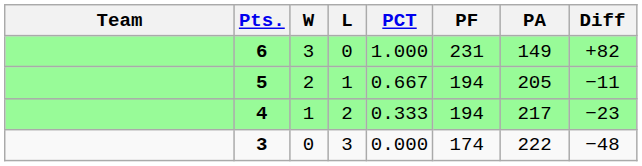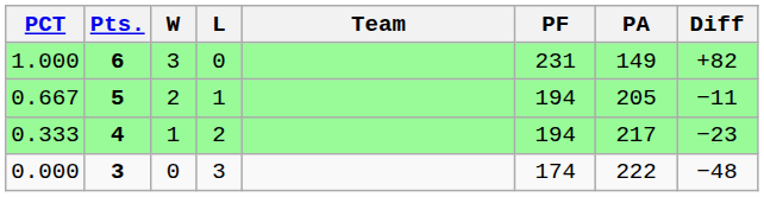 <table class=wikitable>
 <tr align=center>
-<th width=150px>Team</th>
+<th><a href='#'>PCT</a></th>
 <th width=30px><a href='#'>Pts.</a></th>
 <th width=20px>W</th>
 <th width=20px>L</th>
-<th><a href='#'>PCT</a></th>
+<th width=150px>Team</th>
 <th width=40px>PF</th>
 <th width=40px>PA</th>
 <th width=40px>Diff</th>
 </tr>
 <tr align=center bgcolor="#98fb98">
-<td align=left></td>
+<td>1.000</td>
 <td><strong>6</strong></td>
 <td>3</td>
 <td>0</td>
-<td>1.000</td>
+<td align=left></td>
 <td>231</td>
 <td>149</td>
 <td>+82</td>
 </tr>
 <tr align=center bgcolor="#98fb98">
-<td align=left></td>
+<td>0.667</td>
 <td><strong>5</strong></td>
 <td>2</td>
 <td>1</td>
-<td>0.667</td>
+<td align=left></td>
 <td>194</td>
 <td>205</td>
 <td>−11</td>
 </tr>
 <tr align=center bgcolor="#98fb98">
-<td align=left></td>
+<td>0.333</td>
 <td><strong>4</strong></td>
 <td>1</td>
 <td>2</td>
-<td>0.333</td>
+<td align=left></td>
 <td>194</td>
 <td>217</td>
 <td>−23</td>
 </tr>
 <tr align=center>
-<td align=left></td>
+<td>0.000</td>
 <td><strong>3</strong></td>
 <td>0</td>
 <td>3</td>
-<td>0.000</td>
+<td align=left></td>
 <td>174</td>
 <td>222</td>
 <td>−48</td>
 </tr>
 </table>
